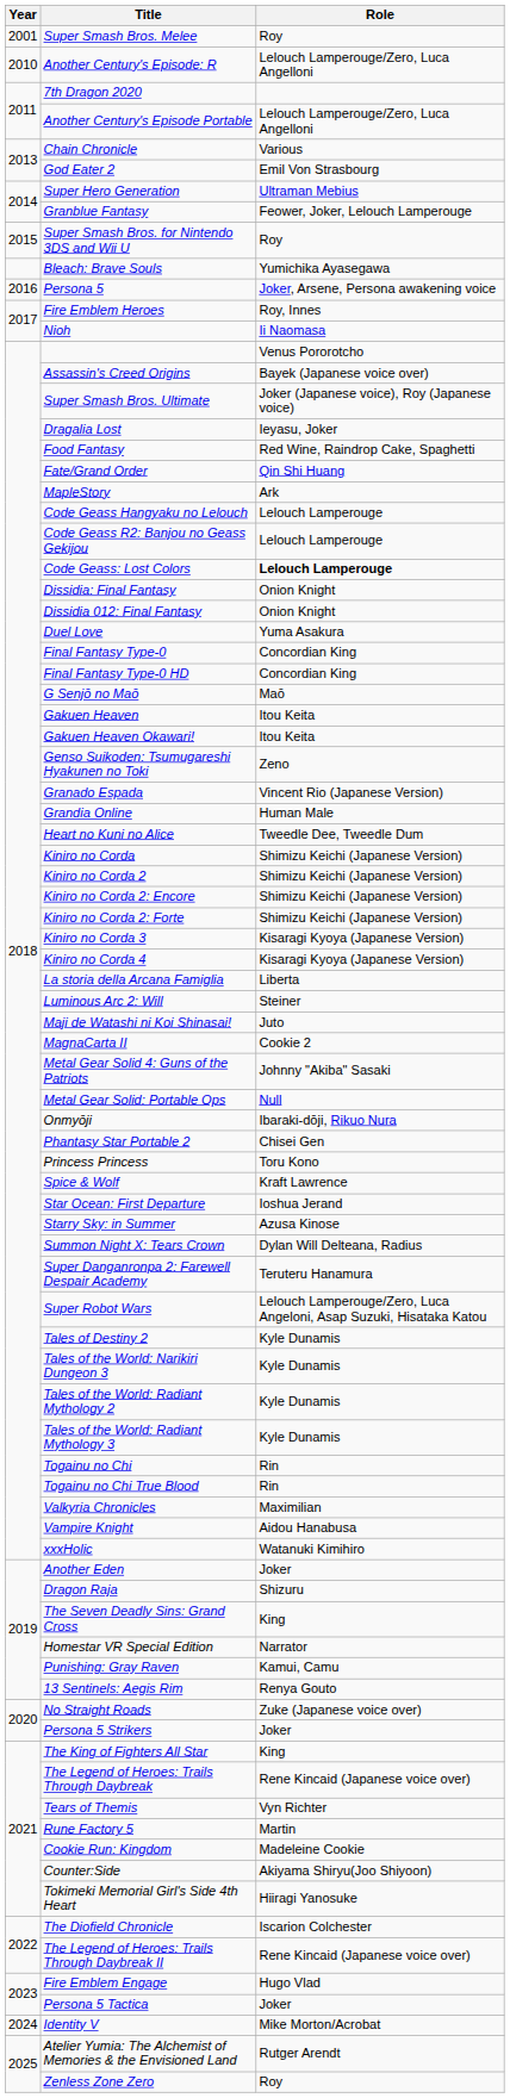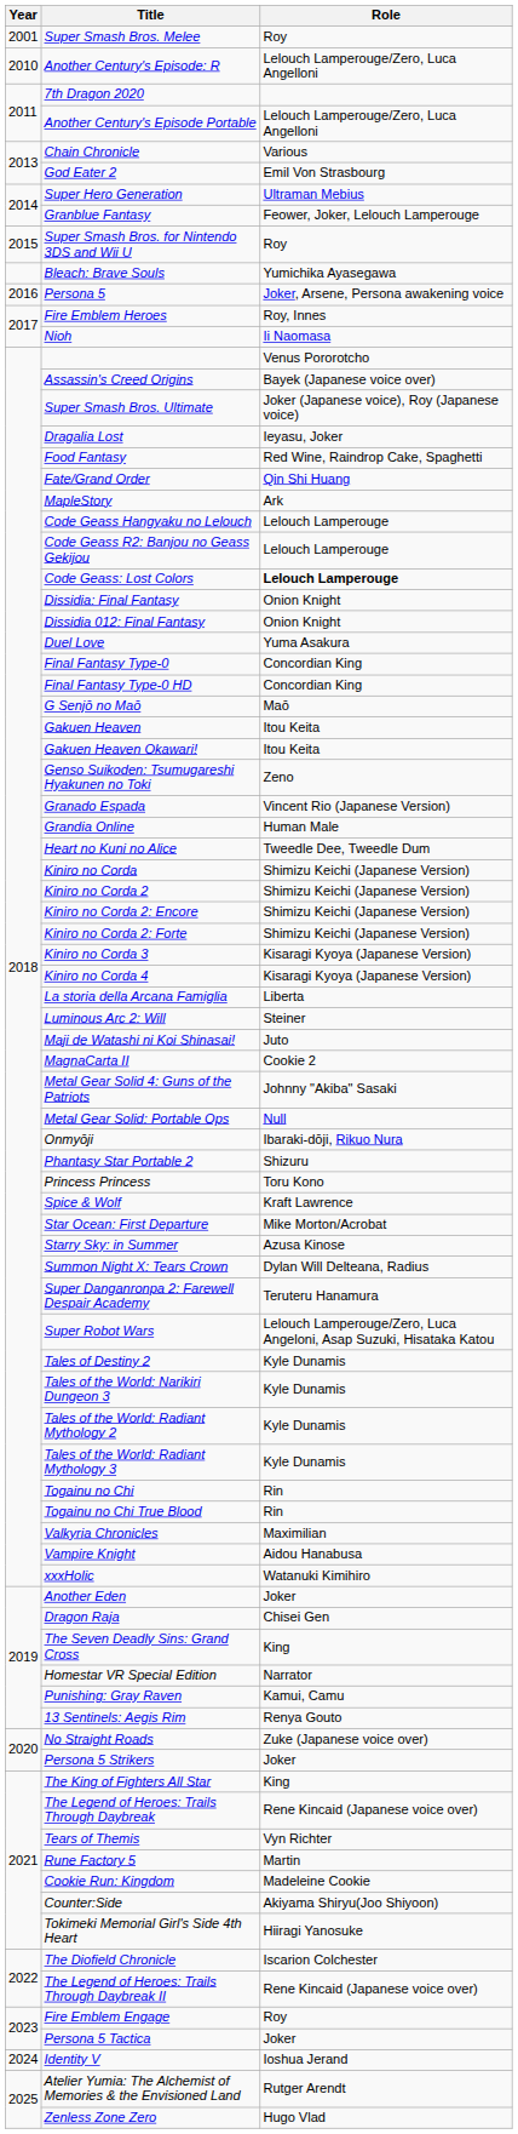 <table class="wikitable">
 <tr>
 <th>Year</th>
 <th>Title</th>
 <th>Role</th>
 </tr>
 <tr>
 <td>2001</td>
 <td><em><a href='#'>Super Smash Bros. Melee</a></em></td>
 <td>Roy</td>
 </tr>
 <tr>
 <td>2010</td>
 <td><em><a href='#'>Another Century's Episode: R</a></em></td>
 <td>Lelouch Lamperouge/Zero, Luca Angelloni</td>
 </tr>
 <tr>
 <td rowspan="2">2011</td>
 <td><em><a href='#'>7th Dragon 2020</a></em></td>
 <td></td>
 </tr>
 <tr>
 <td><em><a href='#'>Another Century's Episode Portable</a></em></td>
 <td>Lelouch Lamperouge/Zero, Luca Angelloni</td>
 </tr>
 <tr>
 <td rowspan="2">2013</td>
 <td><em><a href='#'>Chain Chronicle</a></em></td>
 <td>Various</td>
 </tr>
 <tr>
 <td><em><a href='#'>God Eater 2</a></em></td>
 <td>Emil Von Strasbourg</td>
 </tr>
 <tr>
 <td rowspan="2">2014</td>
 <td><em><a href='#'>Super Hero Generation</a></em></td>
 <td><a href='#'>Ultraman Mebius</a></td>
 </tr>
 <tr>
 <td><em><a href='#'>Granblue Fantasy</a></em></td>
 <td>Feower, Joker, Lelouch Lamperouge</td>
 </tr>
 <tr>
 <td>2015</td>
 <td><em><a href='#'>Super Smash Bros. for Nintendo 3DS and Wii U</a></em></td>
 <td>Roy</td>
 </tr>
 <tr>
 <td></td>
 <td><em><a href='#'>Bleach: Brave Souls</a></em></td>
 <td>Yumichika Ayasegawa</td>
 </tr>
 <tr>
 <td>2016</td>
 <td><em><a href='#'>Persona 5</a></em></td>
 <td><a href='#'>Joker</a>, Arsene, Persona awakening voice</td>
 </tr>
 <tr>
 <td rowspan="2">2017</td>
 <td><em><a href='#'>Fire Emblem Heroes</a></em></td>
 <td>Roy, Innes</td>
 </tr>
 <tr>
 <td><em><a href='#'>Nioh</a></em></td>
 <td><a href='#'>Ii Naomasa</a></td>
 </tr>
 <tr>
 <td rowspan="52">2018</td>
 <td></td>
 <td>Venus Pororotcho</td>
 </tr>
 <tr>
 <td><em><a href='#'>Assassin's Creed Origins</a></em></td>
 <td>Bayek (Japanese voice over)</td>
 </tr>
 <tr>
 <td><em><a href='#'>Super Smash Bros. Ultimate</a></em></td>
 <td>Joker (Japanese voice),  Roy (Japanese voice) </td>
 </tr>
 <tr>
 <td><em><a href='#'>Dragalia Lost</a></em></td>
 <td>Ieyasu, Joker</td>
 </tr>
 <tr>
 <td><em><a href='#'>Food Fantasy</a></em></td>
 <td>Red Wine, Raindrop Cake, Spaghetti</td>
 </tr>
 <tr>
 <td><em><a href='#'>Fate/Grand Order</a></em></td>
 <td><a href='#'>Qin Shi Huang</a></td>
 </tr>
 <tr>
 <td><em><a href='#'>MapleStory</a></em></td>
 <td>Ark</td>
 </tr>
 <tr>
 <td><em><a href='#'>Code Geass Hangyaku no Lelouch</a></em></td>
 <td>Lelouch Lamperouge</td>
 </tr>
 <tr>
 <td><em><a href='#'>Code Geass R2: Banjou no Geass Gekijou</a></em></td>
 <td>Lelouch Lamperouge</td>
 </tr>
 <tr>
 <td><em><a href='#'>Code Geass: Lost Colors</a></em></td>
 <td><strong>Lelouch Lamperouge</strong></td>
 </tr>
 <tr>
 <td><em><a href='#'>Dissidia: Final Fantasy</a></em></td>
 <td>Onion Knight</td>
 </tr>
 <tr>
 <td><em><a href='#'>Dissidia 012: Final Fantasy</a></em></td>
 <td>Onion Knight</td>
 </tr>
 <tr>
 <td><em><a href='#'>Duel Love</a></em></td>
 <td>Yuma Asakura</td>
 </tr>
 <tr>
 <td><em><a href='#'>Final Fantasy Type-0</a></em></td>
 <td>Concordian King</td>
 </tr>
 <tr>
 <td><em><a href='#'>Final Fantasy Type-0 HD</a></em></td>
 <td>Concordian King</td>
 </tr>
 <tr>
 <td><em><a href='#'>G Senjō no Maō</a></em></td>
 <td>Maō</td>
 </tr>
 <tr>
 <td><em><a href='#'>Gakuen Heaven</a></em></td>
 <td>Itou Keita</td>
 </tr>
 <tr>
 <td><em><a href='#'>Gakuen Heaven Okawari!</a></em></td>
 <td>Itou Keita</td>
 </tr>
 <tr>
 <td><em><a href='#'>Genso Suikoden: Tsumugareshi Hyakunen no Toki</a></em></td>
 <td>Zeno</td>
 </tr>
 <tr>
 <td><em><a href='#'>Granado Espada</a></em></td>
 <td>Vincent Rio (Japanese Version)</td>
 </tr>
 <tr>
 <td><em><a href='#'>Grandia Online</a></em></td>
 <td>Human Male</td>
 </tr>
 <tr>
 <td><em><a href='#'>Heart no Kuni no Alice</a></em></td>
 <td>Tweedle Dee, Tweedle Dum</td>
 </tr>
 <tr>
 <td><em><a href='#'>Kiniro no Corda</a></em></td>
 <td>Shimizu Keichi (Japanese Version)</td>
 </tr>
 <tr>
 <td><em><a href='#'>Kiniro no Corda 2</a></em></td>
 <td>Shimizu Keichi (Japanese Version)</td>
 </tr>
 <tr>
 <td><em><a href='#'>Kiniro no Corda 2: Encore</a></em></td>
 <td>Shimizu Keichi (Japanese Version)</td>
 </tr>
 <tr>
 <td><em><a href='#'>Kiniro no Corda 2: Forte</a></em></td>
 <td>Shimizu Keichi (Japanese Version)</td>
 </tr>
 <tr>
 <td><em><a href='#'>Kiniro no Corda 3</a></em></td>
 <td>Kisaragi Kyoya (Japanese Version)</td>
 </tr>
 <tr>
 <td><em><a href='#'>Kiniro no Corda 4</a></em></td>
 <td>Kisaragi Kyoya (Japanese Version)</td>
 </tr>
 <tr>
 <td><em><a href='#'>La storia della Arcana Famiglia</a></em></td>
 <td>Liberta</td>
 </tr>
 <tr>
 <td><em><a href='#'>Luminous Arc 2: Will</a></em></td>
 <td>Steiner</td>
 </tr>
 <tr>
 <td><em><a href='#'>Maji de Watashi ni Koi Shinasai!</a></em></td>
 <td>Juto</td>
 </tr>
 <tr>
 <td><em><a href='#'>MagnaCarta II</a></em></td>
 <td>Cookie 2</td>
 </tr>
 <tr>
 <td><em><a href='#'>Metal Gear Solid 4: Guns of the Patriots</a></em></td>
 <td>Johnny "Akiba" Sasaki</td>
 </tr>
 <tr>
 <td><em><a href='#'>Metal Gear Solid: Portable Ops</a></em></td>
 <td><a href='#'>Null</a></td>
 </tr>
 <tr>
 <td><em>Onmyōji</em></td>
 <td>Ibaraki-dōji, <a href='#'>Rikuo Nura</a></td>
 </tr>
 <tr>
 <td><em><a href='#'>Phantasy Star Portable 2</a></em></td>
-<td>Chisei Gen</td>
+<td>Shizuru</td>
 </tr>
 <tr>
 <td><em>Princess Princess</em></td>
 <td>Toru Kono</td>
 </tr>
 <tr>
 <td><em><a href='#'>Spice & Wolf</a></em></td>
 <td>Kraft Lawrence</td>
 </tr>
 <tr>
 <td><em><a href='#'>Star Ocean: First Departure</a></em></td>
-<td>Ioshua Jerand</td>
+<td>Mike Morton/Acrobat</td>
 </tr>
 <tr>
 <td><em><a href='#'>Starry Sky: in Summer</a></em></td>
 <td>Azusa Kinose</td>
 </tr>
 <tr>
 <td><em><a href='#'>Summon Night X: Tears Crown</a></em></td>
 <td>Dylan Will Delteana, Radius</td>
 </tr>
 <tr>
 <td><em><a href='#'>Super Danganronpa 2: Farewell Despair Academy</a></em></td>
 <td>Teruteru Hanamura</td>
 </tr>
 <tr>
 <td><em><a href='#'>Super Robot Wars</a></em></td>
 <td>Lelouch Lamperouge/Zero, Luca Angeloni, Asap Suzuki, Hisataka Katou</td>
 </tr>
 <tr>
 <td><em><a href='#'>Tales of Destiny 2</a></em></td>
 <td>Kyle Dunamis</td>
 </tr>
 <tr>
 <td><em><a href='#'>Tales of the World: Narikiri Dungeon 3</a></em></td>
 <td>Kyle Dunamis</td>
 </tr>
 <tr>
 <td><em><a href='#'>Tales of the World: Radiant Mythology 2</a></em></td>
 <td>Kyle Dunamis</td>
 </tr>
 <tr>
 <td><em><a href='#'>Tales of the World: Radiant Mythology 3</a></em></td>
 <td>Kyle Dunamis</td>
 </tr>
 <tr>
 <td><em><a href='#'>Togainu no Chi</a></em></td>
 <td>Rin</td>
 </tr>
 <tr>
 <td><em><a href='#'>Togainu no Chi True Blood</a></em></td>
 <td>Rin</td>
 </tr>
 <tr>
 <td><em><a href='#'>Valkyria Chronicles</a></em></td>
 <td>Maximilian</td>
 </tr>
 <tr>
 <td><em><a href='#'>Vampire Knight</a></em></td>
 <td>Aidou Hanabusa</td>
 </tr>
 <tr>
 <td><em><a href='#'>xxxHolic</a></em></td>
 <td>Watanuki Kimihiro</td>
 </tr>
 <tr>
 <td rowspan="6">2019</td>
 <td><em><a href='#'>Another Eden</a></em></td>
 <td>Joker</td>
 </tr>
 <tr>
 <td><em><a href='#'>Dragon Raja</a></em></td>
-<td>Shizuru</td>
+<td>Chisei Gen</td>
 </tr>
 <tr>
 <td><em><a href='#'>The Seven Deadly Sins: Grand Cross</a></em></td>
 <td>King</td>
 </tr>
 <tr>
 <td><em>Homestar VR Special Edition</em></td>
 <td>Narrator</td>
 </tr>
 <tr>
 <td><em><a href='#'>Punishing: Gray Raven</a></em></td>
 <td>Kamui, Camu</td>
 </tr>
 <tr>
 <td><em><a href='#'>13 Sentinels: Aegis Rim</a></em></td>
 <td>Renya Gouto</td>
 </tr>
 <tr>
 <td rowspan="2">2020</td>
 <td><em><a href='#'>No Straight Roads</a></em></td>
 <td>Zuke (Japanese voice over)</td>
 </tr>
 <tr>
 <td><em><a href='#'>Persona 5 Strikers</a></em></td>
 <td>Joker</td>
 </tr>
 <tr>
 <td rowspan="7">2021</td>
 <td><em><a href='#'>The King of Fighters All Star</a></em></td>
 <td>King</td>
 </tr>
 <tr>
 <td><em><a href='#'>The Legend of Heroes: Trails Through Daybreak</a></em></td>
 <td>Rene Kincaid (Japanese voice over)</td>
 </tr>
 <tr>
 <td><em><a href='#'>Tears of Themis</a></em></td>
 <td>Vyn Richter</td>
 </tr>
 <tr>
 <td><em><a href='#'>Rune Factory 5</a></em></td>
 <td>Martin</td>
 </tr>
 <tr>
 <td><em><a href='#'>Cookie Run: Kingdom</a></em></td>
 <td>Madeleine Cookie</td>
 </tr>
 <tr>
 <td><em>Counter:Side</em></td>
 <td>Akiyama Shiryu(Joo Shiyoon)</td>
 </tr>
 <tr>
 <td><em>Tokimeki Memorial Girl's Side 4th Heart</em></td>
 <td>Hiiragi Yanosuke</td>
 </tr>
 <tr>
 <td rowspan="2">2022</td>
 <td><em><a href='#'>The Diofield Chronicle</a></em></td>
 <td>Iscarion Colchester</td>
 </tr>
 <tr>
 <td><em><a href='#'>The Legend of Heroes: Trails Through Daybreak II</a></em></td>
 <td>Rene Kincaid (Japanese voice over)</td>
 </tr>
 <tr>
 <td rowspan="2">2023</td>
 <td><em><a href='#'>Fire Emblem Engage</a></em></td>
-<td>Hugo Vlad</td>
+<td>Roy</td>
 </tr>
 <tr>
 <td><em><a href='#'>Persona 5 Tactica</a></em></td>
 <td>Joker</td>
 </tr>
 <tr>
 <td>2024</td>
 <td><em><a href='#'>Identity V</a></em></td>
-<td>Mike Morton/Acrobat</td>
+<td>Ioshua Jerand</td>
 </tr>
 <tr>
 <td rowspan="2">2025</td>
 <td><em>Atelier Yumia: The Alchemist of Memories & the Envisioned Land</em></td>
 <td>Rutger Arendt</td>
 </tr>
 <tr>
 <td><em><a href='#'>Zenless Zone Zero</a></em></td>
-<td>Roy</td>
+<td>Hugo Vlad</td>
 </tr>
 </table>
